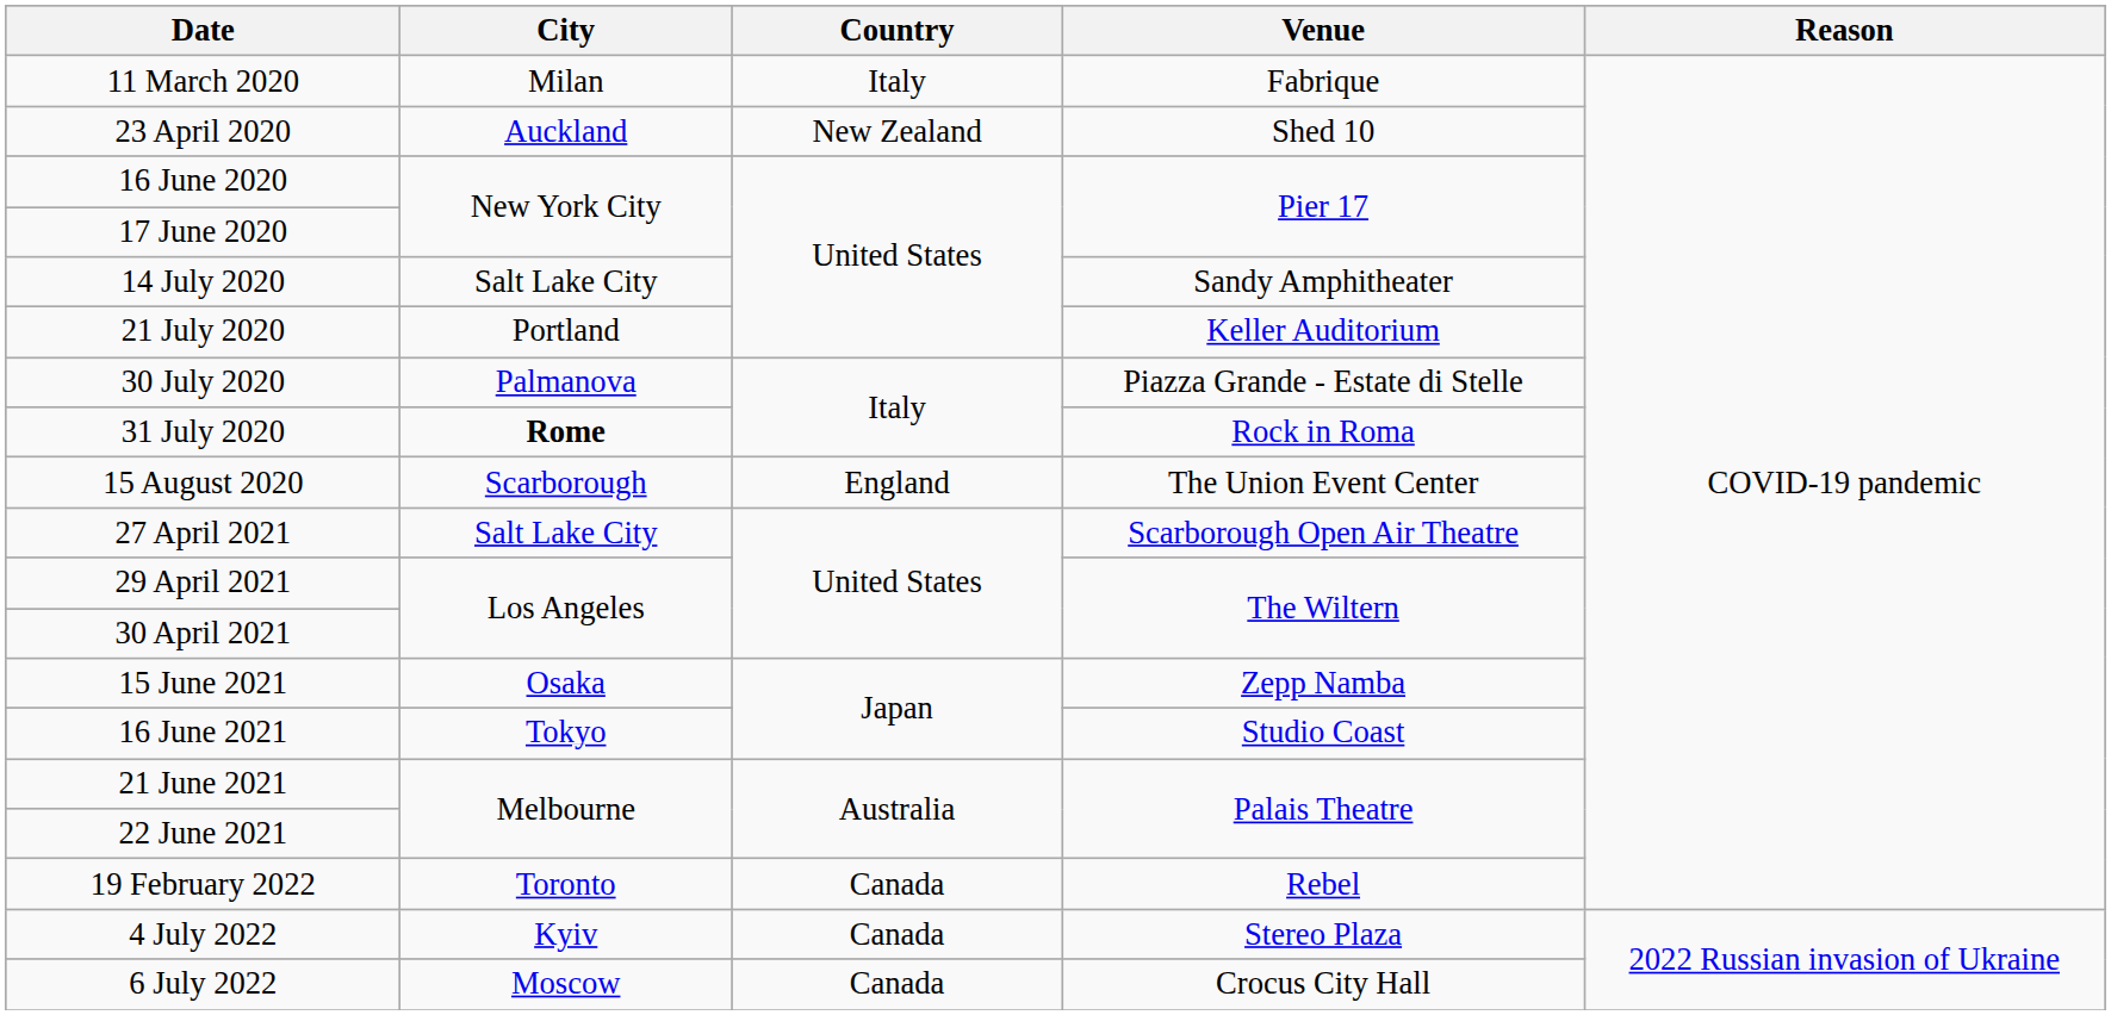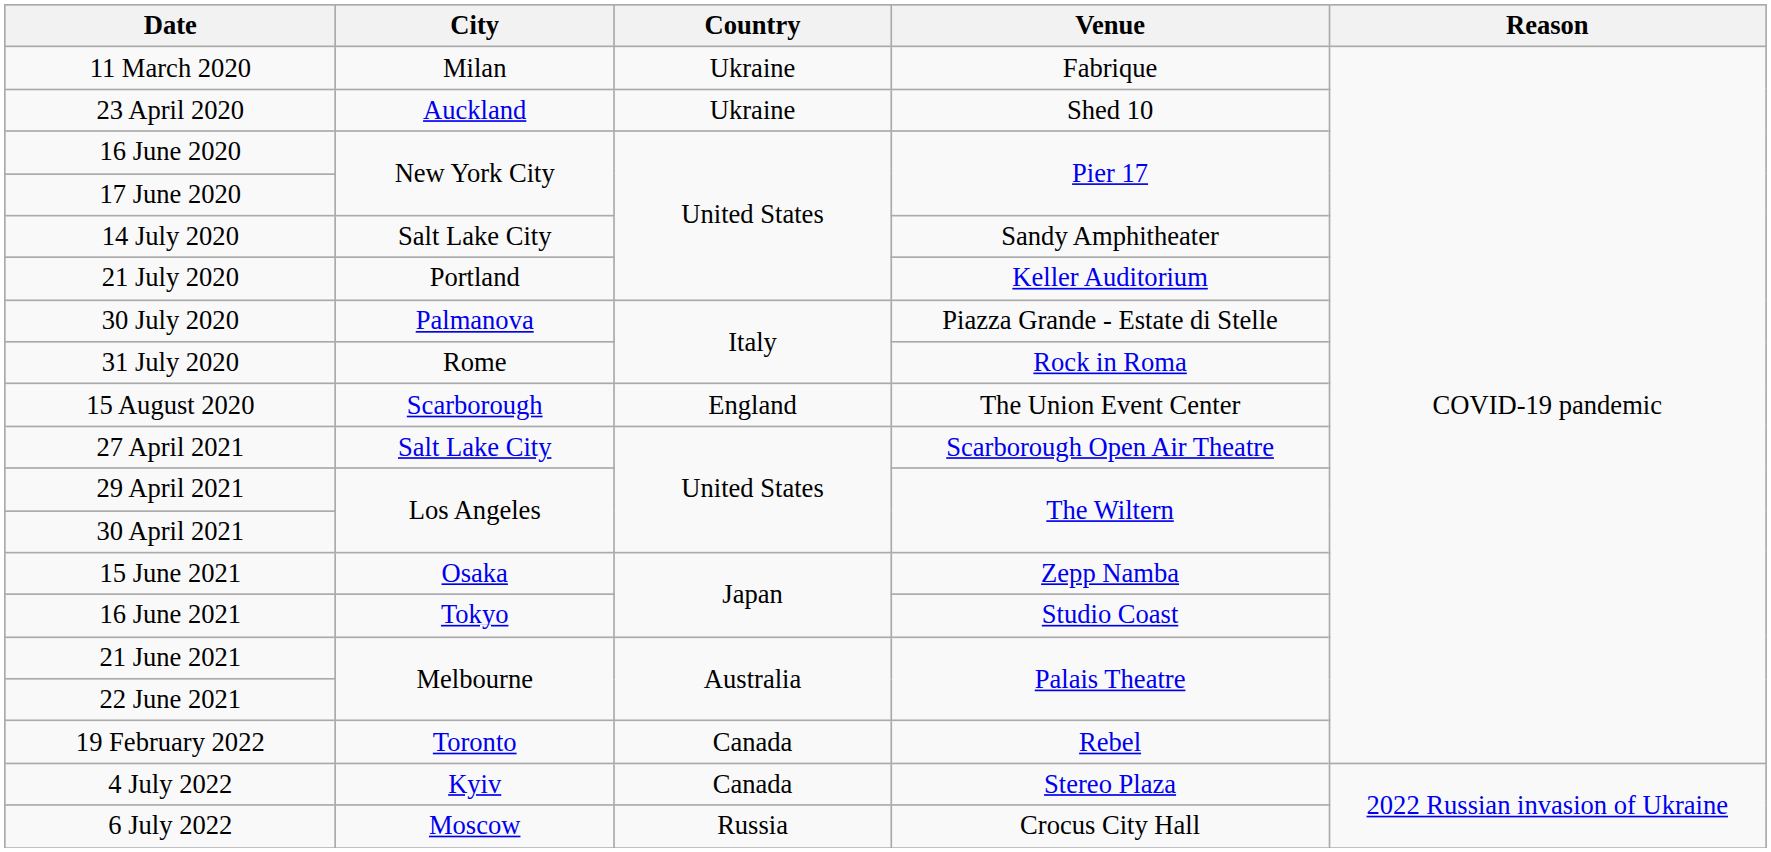 <table class="wikitable" style="text-align:center;">
 <tr>
 <th scope="col" style="width:12em;">Date</th>
 <th scope="col" style="width:10em;">City</th>
 <th scope="col" style="width:10em;">Country</th>
 <th scope="col" style="width:16em;">Venue</th>
 <th scope="col" style="width:16em;">Reason</th>
 </tr>
 <tr>
 <td>11 March 2020</td>
 <td>Milan</td>
-<td>Italy</td>
+<td>Ukraine</td>
 <td>Fabrique</td>
 <td rowspan="17">COVID-19 pandemic</td>
 </tr>
 <tr>
 <td>23 April 2020</td>
 <td><a href='#'>Auckland</a></td>
-<td>New Zealand</td>
+<td>Ukraine</td>
 <td>Shed 10</td>
 </tr>
 <tr>
 <td>16 June 2020</td>
 <td rowspan="2">New York City</td>
 <td rowspan="4">United States</td>
 <td rowspan="2"><a href='#'>Pier 17</a></td>
 </tr>
 <tr>
 <td>17 June 2020</td>
 </tr>
 <tr>
 <td>14 July 2020</td>
 <td>Salt Lake City</td>
 <td>Sandy Amphitheater</td>
 </tr>
 <tr>
 <td>21 July 2020</td>
 <td>Portland</td>
 <td><a href='#'>Keller Auditorium</a></td>
 </tr>
 <tr>
 <td>30 July 2020</td>
 <td><a href='#'>Palmanova</a></td>
 <td rowspan="2">Italy</td>
 <td>Piazza Grande - Estate di Stelle</td>
 </tr>
 <tr>
 <td>31 July 2020</td>
-<td><strong>Rome</strong></td>
+<td>Rome</td>
 <td><a href='#'>Rock in Roma</a></td>
 </tr>
 <tr>
 <td>15 August 2020</td>
 <td><a href='#'>Scarborough</a></td>
 <td>England</td>
 <td>The Union Event Center</td>
 </tr>
 <tr>
 <td>27 April 2021</td>
 <td><a href='#'>Salt Lake City</a></td>
 <td rowspan="3">United States</td>
 <td><a href='#'>Scarborough Open Air Theatre</a></td>
 </tr>
 <tr>
 <td>29 April 2021</td>
 <td rowspan="2">Los Angeles</td>
 <td rowspan="2"><a href='#'>The Wiltern</a></td>
 </tr>
 <tr>
 <td>30 April 2021</td>
 </tr>
 <tr>
 <td>15 June 2021</td>
 <td><a href='#'>Osaka</a></td>
 <td rowspan="2">Japan</td>
 <td><a href='#'>Zepp Namba</a></td>
 </tr>
 <tr>
 <td>16 June 2021</td>
 <td><a href='#'>Tokyo</a></td>
 <td><a href='#'>Studio Coast</a></td>
 </tr>
 <tr>
 <td>21 June 2021</td>
 <td rowspan="2">Melbourne</td>
 <td rowspan="2">Australia</td>
 <td rowspan="2"><a href='#'>Palais Theatre</a></td>
 </tr>
 <tr>
 <td>22 June 2021</td>
 </tr>
 <tr>
 <td>19 February 2022</td>
 <td><a href='#'>Toronto</a></td>
 <td>Canada</td>
 <td><a href='#'>Rebel</a></td>
 </tr>
 <tr>
 <td>4 July 2022</td>
 <td><a href='#'>Kyiv</a></td>
 <td>Canada</td>
 <td><a href='#'>Stereo Plaza</a></td>
 <td rowspan="2"><a href='#'>2022 Russian invasion of Ukraine</a></td>
 </tr>
 <tr>
 <td>6 July 2022</td>
 <td><a href='#'>Moscow</a></td>
-<td>Canada</td>
+<td>Russia</td>
 <td>Crocus City Hall</td>
 </tr>
 </table>
